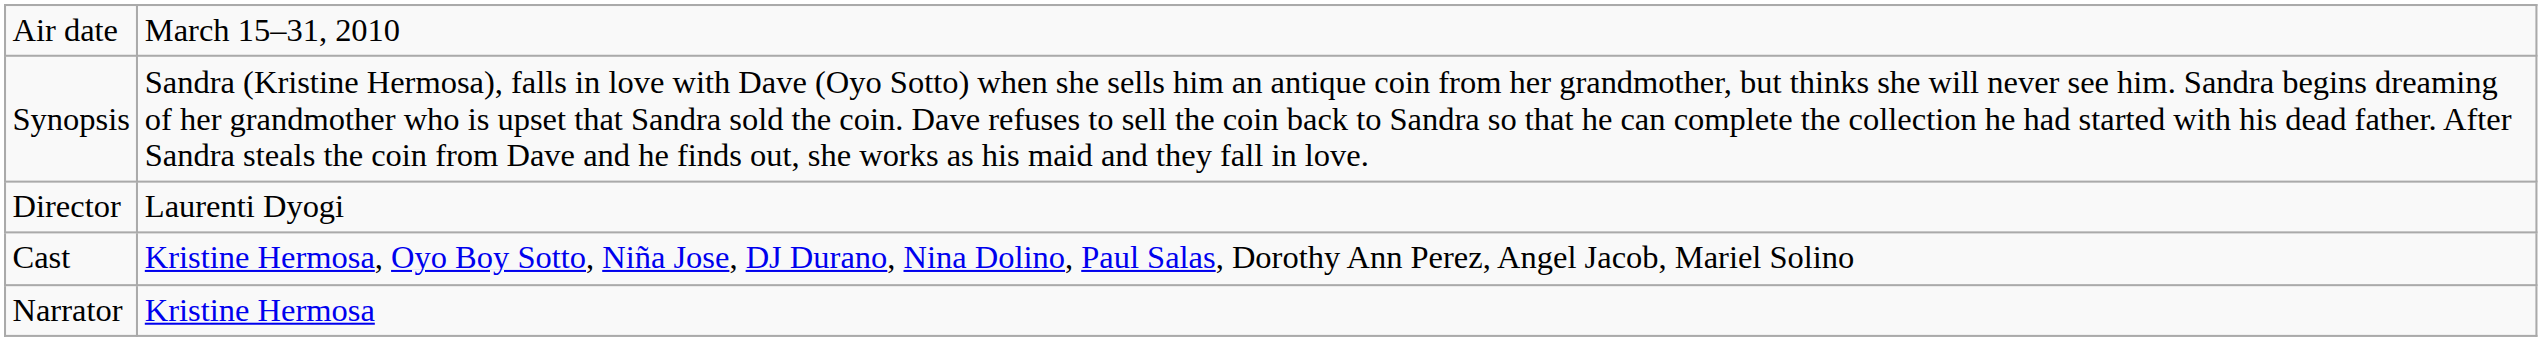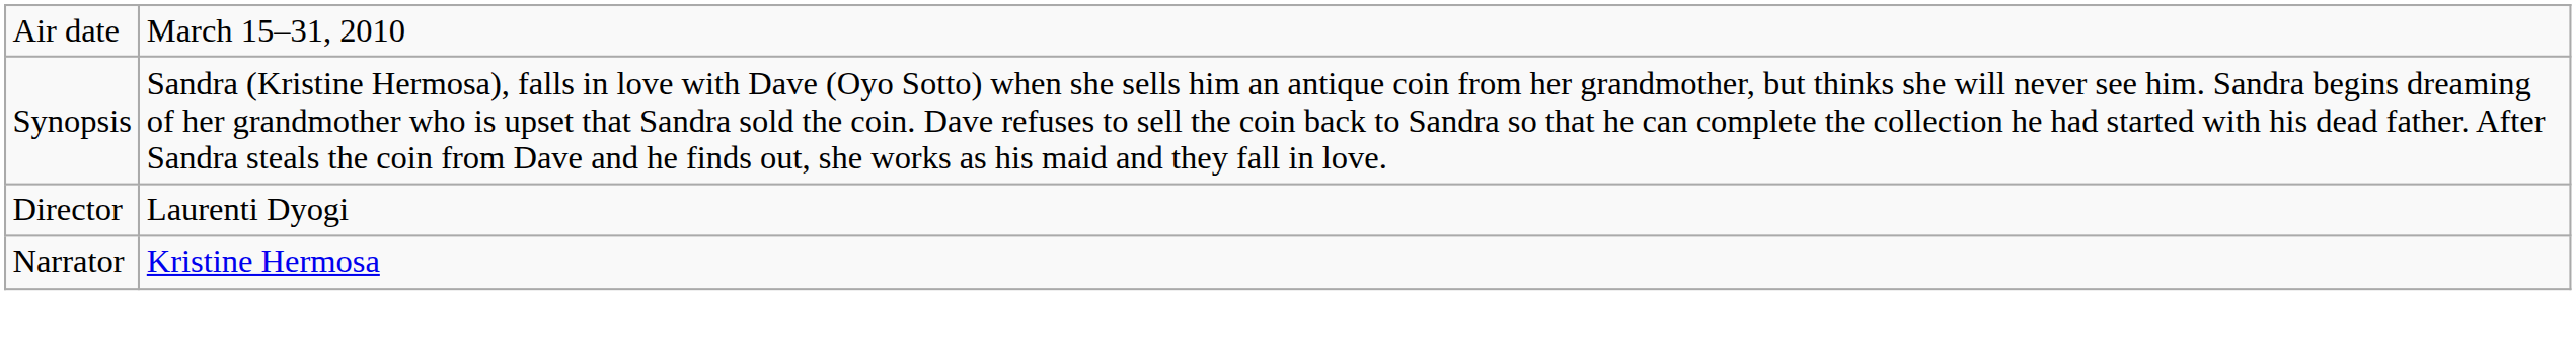 <table class="wikitable">
 <tr>
 <td>Air date</td>
 <td>March 15–31, 2010</td>
 </tr>
 <tr>
 <td>Synopsis</td>
 <td>Sandra (Kristine Hermosa), falls in love with Dave (Oyo Sotto) when she sells him an antique coin from her grandmother, but thinks she will never see him. Sandra begins dreaming of her grandmother who is upset that Sandra sold the coin. Dave refuses to sell the coin back to Sandra so that he can complete the collection he had started with his dead father. After Sandra steals the coin from Dave and he finds out, she works as his maid and they fall in love.</td>
 </tr>
 <tr>
 <td>Director</td>
 <td>Laurenti Dyogi</td>
 </tr>
 <tr>
-<td>Cast</td>
-<td><a href='#'>Kristine Hermosa</a>, <a href='#'>Oyo Boy Sotto</a>, <a href='#'>Niña Jose</a>, <a href='#'>DJ Durano</a>, <a href='#'>Nina Dolino</a>, <a href='#'>Paul Salas</a>, Dorothy Ann Perez, Angel Jacob, Mariel Solino</td>
-</tr>
-<tr>
 <td>Narrator</td>
 <td><a href='#'>Kristine Hermosa</a></td>
 </tr>
 </table>
